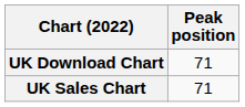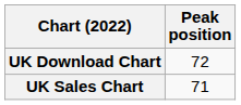 <table class="wikitable sortable plainrowheaders" style="text-align:center">
 <tr>
 <th>Chart (2022)</th>
 <th>Peak<br>position</th>
 </tr>
 <tr>
 <th scope="row">UK Download Chart</th>
-<td>71</td>
+<td>72</td>
 </tr>
 <tr>
 <th scope="row">UK Sales Chart</th>
 <td>71</td>
 </tr>
 </table>
